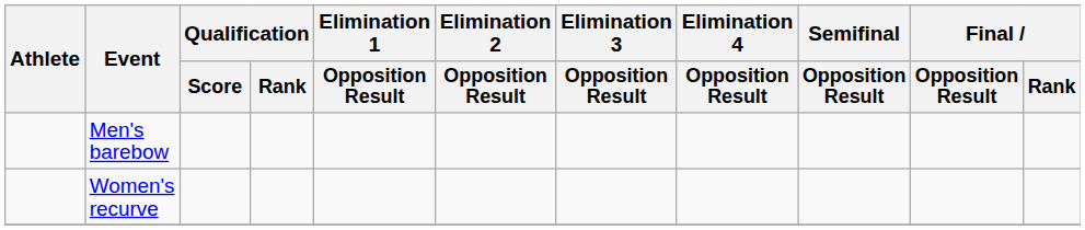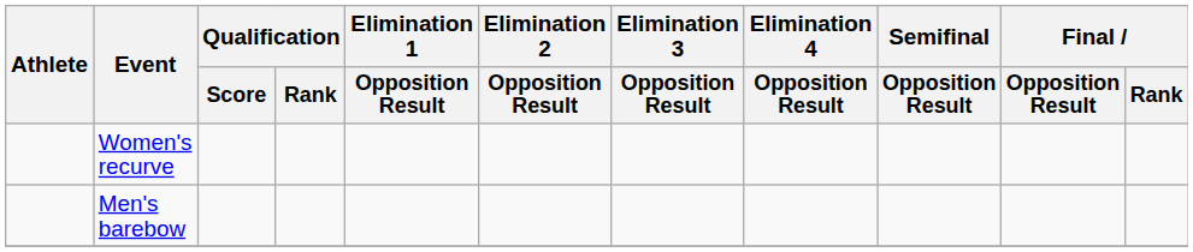 <table class=wikitable style=font-size:90%;text-align:center>
 <tr>
 <th rowspan=2>Athlete</th>
 <th rowspan=2>Event</th>
 <th colspan=2>Qualification</th>
 <th>Elimination 1</th>
 <th>Elimination 2</th>
 <th>Elimination 3</th>
 <th>Elimination 4</th>
 <th>Semifinal</th>
 <th colspan=2>Final / </th>
 </tr>
 <tr style=font-size:95%>
 <th>Score</th>
 <th>Rank</th>
 <th>Opposition<br>Result</th>
 <th>Opposition<br>Result</th>
 <th>Opposition<br>Result</th>
 <th>Opposition<br>Result</th>
 <th>Opposition<br>Result</th>
 <th>Opposition<br>Result</th>
 <th>Rank</th>
 </tr>
 <tr>
 <td align=left></td>
-<td align=left><a href='#'>Men's barebow</a></td>
+<td align=left><a href='#'>Women's recurve</a></td>
 <td></td>
 <td></td>
 <td></td>
 <td></td>
 <td></td>
 <td></td>
 <td></td>
 <td></td>
 <td></td>
 </tr>
 <tr>
 <td align=left></td>
-<td align=left><a href='#'>Women's recurve</a></td>
+<td align=left><a href='#'>Men's barebow</a></td>
 <td></td>
 <td></td>
 <td></td>
 <td></td>
 <td></td>
 <td></td>
 <td></td>
 <td></td>
 <td></td>
 </tr>
 <tr>
 </tr>
 </table>
